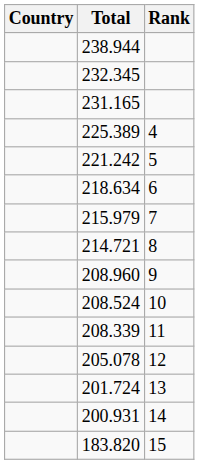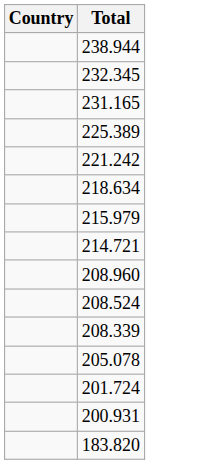 <table class="wikitable sortable" style="text-align:center">
 <tr>
 <th>Country</th>
 <th>Total</th>
-<th>Rank</th>
 </tr>
 <tr>
 <td align=left></td>
 <td align=left>238.944</td>
-<td align=left></td>
 </tr>
 <tr>
 <td align=left></td>
 <td align=left>232.345</td>
-<td align=left></td>
 </tr>
 <tr>
 <td align=left></td>
 <td align=left>231.165</td>
-<td align=left></td>
 </tr>
 <tr>
 <td align=left></td>
 <td align=left>225.389</td>
-<td align=left>4</td>
 </tr>
 <tr>
 <td align=left></td>
 <td align=left>221.242</td>
-<td align=left>5</td>
 </tr>
 <tr>
 <td align=left></td>
 <td align=left>218.634</td>
-<td align=left>6</td>
 </tr>
 <tr>
 <td align=left></td>
 <td align=left>215.979</td>
-<td align=left>7</td>
 </tr>
 <tr>
 <td align=left></td>
 <td align=left>214.721</td>
-<td align=left>8</td>
 </tr>
 <tr>
 <td align=left></td>
 <td align=left>208.960</td>
-<td align=left>9</td>
 </tr>
 <tr>
 <td align=left></td>
 <td align=left>208.524</td>
-<td align=left>10</td>
 </tr>
 <tr>
 <td align=left></td>
 <td align=left>208.339</td>
-<td align=left>11</td>
 </tr>
 <tr>
 <td align=left></td>
 <td align=left>205.078</td>
-<td align=left>12</td>
 </tr>
 <tr>
 <td align=left></td>
 <td align=left>201.724</td>
-<td align=left>13</td>
 </tr>
 <tr>
 <td align=left></td>
 <td align=left>200.931</td>
-<td align=left>14</td>
 </tr>
 <tr>
 <td align=left></td>
 <td align=left>183.820</td>
-<td align=left>15</td>
 </tr>
 </table>
